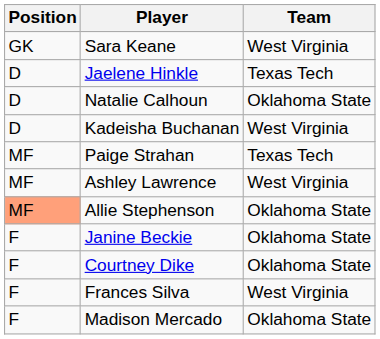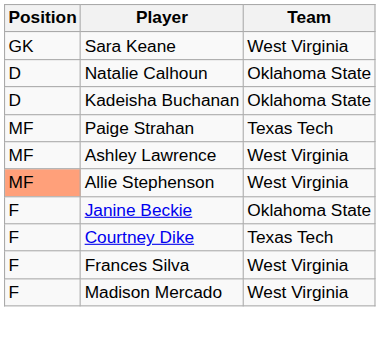 <table class="wikitable">
 <tr>
 <th>Position</th>
 <th>Player</th>
 <th>Team</th>
 </tr>
 <tr>
 <td>GK</td>
 <td>Sara Keane</td>
 <td>West Virginia</td>
 </tr>
 <tr>
 <td>D</td>
-<td><a href='#'>Jaelene Hinkle</a></td>
-<td>Texas Tech</td>
-</tr>
-<tr>
-<td>D</td>
 <td>Natalie Calhoun</td>
 <td>Oklahoma State</td>
 </tr>
 <tr>
 <td>D</td>
 <td>Kadeisha Buchanan</td>
-<td>West Virginia</td>
+<td>Oklahoma State</td>
 </tr>
 <tr>
 <td>MF</td>
 <td>Paige Strahan</td>
 <td>Texas Tech</td>
 </tr>
 <tr>
 <td>MF</td>
 <td>Ashley Lawrence</td>
 <td>West Virginia</td>
 </tr>
 <tr>
 <td style="background: lightsalmon;">MF</td>
 <td>Allie Stephenson</td>
-<td>Oklahoma State</td>
+<td>West Virginia</td>
 </tr>
 <tr>
 <td>F</td>
 <td><a href='#'>Janine Beckie</a></td>
 <td>Oklahoma State</td>
 </tr>
 <tr>
 <td>F</td>
 <td><a href='#'>Courtney Dike</a></td>
-<td>Oklahoma State</td>
+<td>Texas Tech</td>
 </tr>
 <tr>
 <td>F</td>
 <td>Frances Silva</td>
 <td>West Virginia</td>
 </tr>
 <tr>
 <td>F</td>
 <td>Madison Mercado</td>
-<td>Oklahoma State</td>
+<td>West Virginia</td>
 </tr>
 </table>
